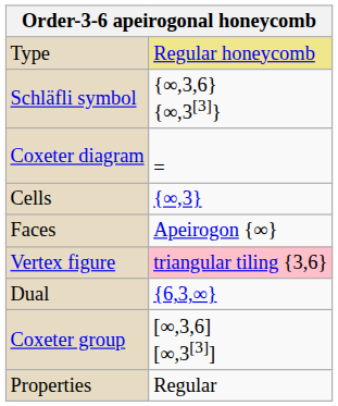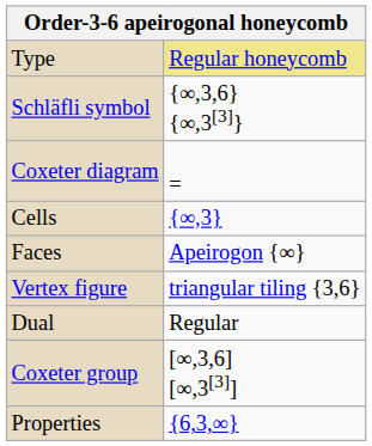 <table class="wikitable" align="right" style="margin-left:10px">
 <tr>
 <th bgcolor=#e7dcc3 colspan=2>Order-3-6 apeirogonal honeycomb</th>
 </tr>
 <tr>
 <td bgcolor=#e7dcc3>Type</td>
 <td style="background: khaki;"><a href='#'>Regular honeycomb</a></td>
 </tr>
 <tr>
 <td bgcolor=#e7dcc3><a href='#'>Schläfli symbol</a></td>
 <td>{∞,3,6}<br>{∞,3<sup>[3]</sup>}</td>
 </tr>
 <tr>
 <td bgcolor=#e7dcc3><a href='#'>Coxeter diagram</a></td>
 <td><br> = </td>
 </tr>
 <tr>
 <td bgcolor=#e7dcc3>Cells</td>
 <td><a href='#'>{∞,3}</a> </td>
 </tr>
 <tr>
 <td bgcolor=#e7dcc3>Faces</td>
 <td><a href='#'>Apeirogon</a> {∞}</td>
 </tr>
 <tr>
 <td bgcolor=#e7dcc3><a href='#'>Vertex figure</a></td>
-<td style="background: pink;"><a href='#'>triangular tiling</a> {3,6}</td>
+<td><a href='#'>triangular tiling</a> {3,6}</td>
 </tr>
 <tr>
 <td bgcolor=#e7dcc3>Dual</td>
-<td><a href='#'>{6,3,∞}</a></td>
+<td>Regular</td>
 </tr>
 <tr>
 <td bgcolor=#e7dcc3><a href='#'>Coxeter group</a></td>
 <td>[∞,3,6]<br>[∞,3<sup>[3]</sup>]</td>
 </tr>
 <tr>
 <td bgcolor=#e7dcc3>Properties</td>
-<td>Regular</td>
+<td><a href='#'>{6,3,∞}</a></td>
 </tr>
 </table>
